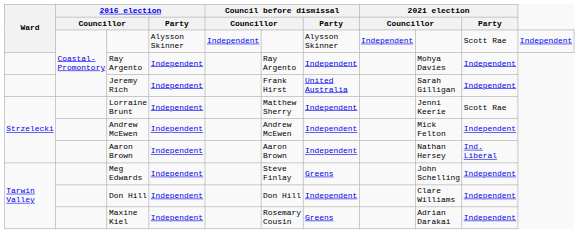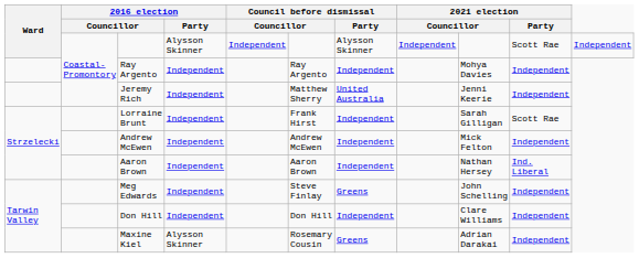 <table class="wikitable sortable" style="border: none;">
 <tr>
 <th rowspan="3">Ward</th>
 <th colspan="3"><a href='#'>2016 election</a></th>
 <th colspan="3">Council before dismissal</th>
 <th colspan="3">2021 election</th>
 </tr>
 <tr>
 <th colspan="2">Councillor</th>
 <th>Party</th>
 <th colspan="2">Councillor</th>
 <th>Party</th>
 <th colspan="2">Councillor</th>
 <th>Party</th>
 </tr>
 <tr>
 <td rowspan="3"><a href='#'>Coastal-Promontory</a></td>
 <td> </td>
 <td>Alysson Skinner</td>
 <td><a href='#'>Independent</a></td>
 <td> </td>
 <td>Alysson Skinner</td>
 <td><a href='#'>Independent</a></td>
 <td> </td>
 <td>Scott Rae</td>
 <td><a href='#'>Independent</a></td>
 </tr>
 <tr>
 <td> </td>
 <td>Ray Argento</td>
 <td><a href='#'>Independent</a></td>
 <td> </td>
 <td>Ray Argento</td>
 <td><a href='#'>Independent</a></td>
 <td> </td>
 <td>Mohya Davies</td>
 <td><a href='#'>Independent</a></td>
 </tr>
 <tr>
 <td> </td>
 <td>Jeremy Rich</td>
 <td><a href='#'>Independent</a></td>
 <td> </td>
-<td>Frank Hirst</td>
+<td>Matthew Sherry</td>
 <td><a href='#'>United Australia</a></td>
 <td> </td>
-<td>Sarah Gilligan</td>
+<td>Jenni Keerie</td>
 <td><a href='#'>Independent</a></td>
 </tr>
 <tr>
 <td rowspan="3"><a href='#'>Strzelecki</a></td>
 <td> </td>
 <td>Lorraine Brunt</td>
 <td><a href='#'>Independent</a></td>
 <td> </td>
-<td>Matthew Sherry</td>
+<td>Frank Hirst</td>
 <td><a href='#'>Independent</a></td>
 <td> </td>
-<td>Jenni Keerie</td>
+<td>Sarah Gilligan</td>
 <td>Scott Rae</td>
 </tr>
 <tr>
 <td> </td>
 <td>Andrew McEwen</td>
 <td><a href='#'>Independent</a></td>
 <td> </td>
 <td>Andrew McEwen</td>
 <td><a href='#'>Independent</a></td>
 <td> </td>
 <td>Mick Felton</td>
 <td><a href='#'>Independent</a></td>
 </tr>
 <tr>
 <td> </td>
 <td>Aaron Brown</td>
 <td><a href='#'>Independent</a></td>
 <td> </td>
 <td>Aaron Brown</td>
 <td><a href='#'>Independent</a></td>
 <td> </td>
 <td>Nathan Hersey</td>
 <td><a href='#'>Ind. Liberal</a></td>
 </tr>
 <tr>
 <td rowspan="3"><a href='#'>Tarwin Valley</a></td>
 <td> </td>
 <td>Meg Edwards</td>
 <td><a href='#'>Independent</a></td>
 <td> </td>
 <td>Steve Finlay</td>
 <td><a href='#'>Greens</a></td>
 <td> </td>
 <td>John Schelling</td>
 <td><a href='#'>Independent</a></td>
 </tr>
 <tr>
 <td> </td>
 <td>Don Hill</td>
 <td><a href='#'>Independent</a></td>
 <td> </td>
 <td>Don Hill</td>
 <td><a href='#'>Independent</a></td>
 <td> </td>
 <td>Clare Williams</td>
 <td><a href='#'>Independent</a></td>
 </tr>
 <tr>
 <td> </td>
 <td>Maxine Kiel</td>
-<td><a href='#'>Independent</a></td>
+<td>Alysson Skinner</td>
 <td> </td>
 <td>Rosemary Cousin</td>
 <td><a href='#'>Greens</a></td>
 <td> </td>
 <td>Adrian Darakai</td>
 <td><a href='#'>Independent</a></td>
 </tr>
 </table>
